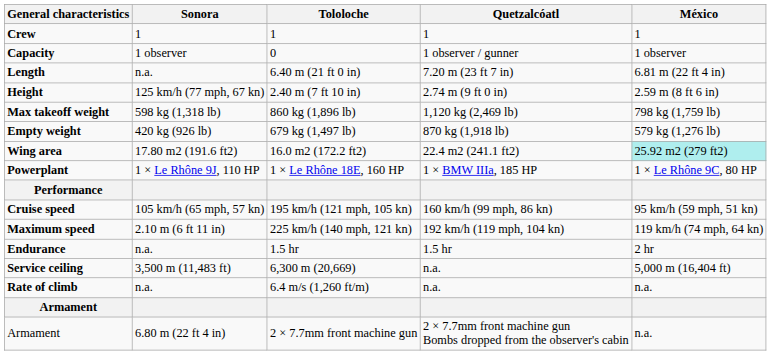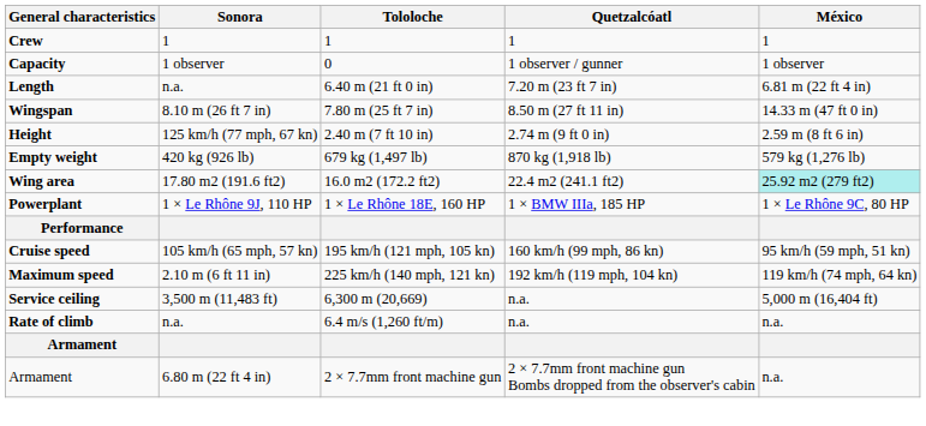 <table class="wikitable">
 <tr>
 <th>General characteristics</th>
 <th>Sonora</th>
 <th>Tololoche</th>
 <th>Quetzalcóatl</th>
 <th>México</th>
 </tr>
 <tr>
 <td><strong>Crew</strong></td>
 <td>1</td>
 <td>1</td>
 <td>1</td>
 <td>1</td>
 </tr>
 <tr>
 <td><strong>Capacity</strong></td>
 <td>1 observer</td>
 <td>0</td>
 <td>1 observer / gunner</td>
 <td>1 observer</td>
 </tr>
 <tr>
 <td><strong>Length</strong></td>
 <td>n.a.</td>
 <td>6.40 m (21 ft 0 in)</td>
 <td>7.20 m (23 ft 7 in)</td>
 <td>6.81 m (22 ft 4 in)</td>
 </tr>
 <tr>
+<td><strong>Wingspan</strong></td>
+<td>8.10 m (26 ft 7 in)</td>
+<td>7.80 m (25 ft 7 in)</td>
+<td>8.50 m (27 ft 11 in)</td>
+<td>14.33 m (47 ft 0 in)</td>
+</tr>
+<tr>
 <td><strong>Height</strong></td>
 <td>125 km/h (77 mph, 67 kn)</td>
 <td>2.40 m (7 ft 10 in)</td>
 <td>2.74 m (9 ft 0 in)</td>
 <td>2.59 m (8 ft 6 in)</td>
-</tr>
-<tr>
-<td><strong>Max takeoff weight</strong></td>
-<td>598 kg (1,318 lb)</td>
-<td>860 kg (1,896 lb)</td>
-<td>1,120 kg (2,469 lb)</td>
-<td>798 kg (1,759 lb)</td>
 </tr>
 <tr>
 <td><strong>Empty weight</strong></td>
 <td>420 kg (926 lb)</td>
 <td>679 kg (1,497 lb)</td>
 <td>870 kg (1,918 lb)</td>
 <td>579 kg (1,276 lb)</td>
 </tr>
 <tr>
 <td><strong>Wing area</strong></td>
 <td>17.80 m2 (191.6 ft2)</td>
 <td>16.0 m2 (172.2 ft2)</td>
 <td>22.4 m2 (241.1 ft2)</td>
 <td style="background: paleturquoise;">25.92 m2 (279 ft2)</td>
 </tr>
 <tr>
 <td><strong>Powerplant</strong></td>
 <td>1 × <a href='#'>Le Rhône 9J</a>, 110 HP</td>
 <td>1 × <a href='#'>Le Rhône 18E</a>, 160 HP</td>
 <td>1 × <a href='#'>BMW IIIa</a>, 185 HP</td>
 <td>1 × <a href='#'>Le Rhône 9C</a>, 80 HP</td>
 </tr>
 <tr>
 <th>Performance</th>
 <th></th>
 <th></th>
 <th></th>
 <th></th>
 </tr>
 <tr>
 <td><strong>Cruise speed</strong></td>
 <td>105 km/h (65 mph, 57 kn)</td>
 <td>195 km/h (121 mph, 105 kn)</td>
 <td>160 km/h (99 mph, 86 kn)</td>
 <td>95 km/h (59 mph, 51 kn)</td>
 </tr>
 <tr>
 <td><strong>Maximum speed</strong></td>
 <td>2.10 m (6 ft 11 in)</td>
 <td>225 km/h (140 mph, 121 kn)</td>
 <td>192 km/h (119 mph, 104 kn)</td>
 <td>119 km/h (74 mph, 64 kn)</td>
 </tr>
 <tr>
-<td><strong>Endurance</strong></td>
-<td>n.a.</td>
-<td>1.5 hr</td>
-<td>1.5 hr</td>
-<td>2 hr</td>
-</tr>
-<tr>
 <td><strong>Service ceiling</strong></td>
 <td>3,500 m (11,483 ft)</td>
 <td>6,300 m (20,669)</td>
 <td>n.a.</td>
 <td>5,000 m (16,404 ft)</td>
 </tr>
 <tr>
 <td><strong>Rate of climb</strong></td>
 <td>n.a.</td>
 <td>6.4 m/s (1,260 ft/m)</td>
 <td>n.a.</td>
 <td>n.a.</td>
 </tr>
 <tr>
 <th>Armament</th>
 <th></th>
 <th></th>
 <th></th>
 <th></th>
 </tr>
 <tr>
 <td>Armament</td>
 <td>6.80 m (22 ft 4 in)</td>
 <td>2 × 7.7mm front machine gun</td>
 <td>2 × 7.7mm front machine gun<br>Bombs dropped from the observer's cabin</td>
 <td>n.a.</td>
 </tr>
 </table>
